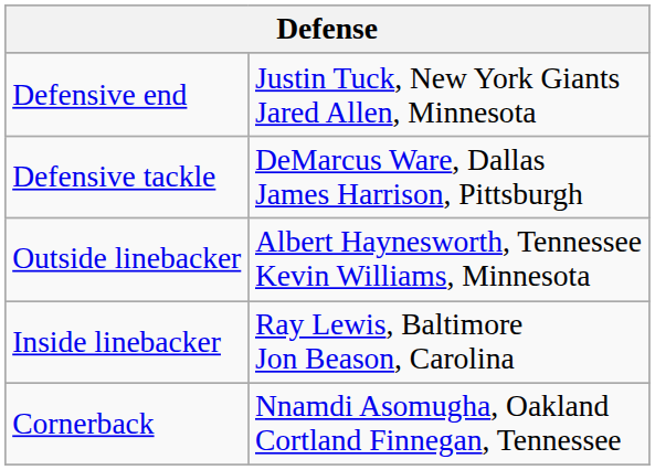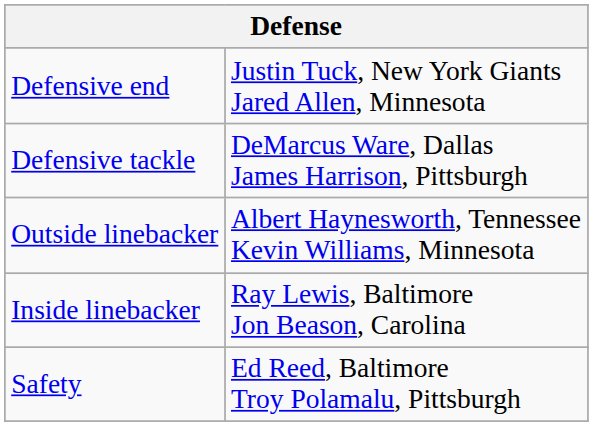 <table class="wikitable">
 <tr>
 <th colspan="2">Defense</th>
 </tr>
 <tr>
 <td><a href='#'>Defensive end</a></td>
 <td><a href='#'>Justin Tuck</a>, New York Giants<br><a href='#'>Jared Allen</a>, Minnesota</td>
 </tr>
 <tr>
 <td><a href='#'>Defensive tackle</a></td>
 <td><a href='#'>DeMarcus Ware</a>, Dallas<br><a href='#'>James Harrison</a>, Pittsburgh</td>
 </tr>
 <tr>
 <td><a href='#'>Outside linebacker</a></td>
 <td><a href='#'>Albert Haynesworth</a>, Tennessee<br><a href='#'>Kevin Williams</a>, Minnesota</td>
 </tr>
 <tr>
 <td><a href='#'>Inside linebacker</a></td>
 <td><a href='#'>Ray Lewis</a>, Baltimore<br><a href='#'>Jon Beason</a>, Carolina</td>
 </tr>
 <tr>
-<td><a href='#'>Cornerback</a></td>
-<td><a href='#'>Nnamdi Asomugha</a>, Oakland<br><a href='#'>Cortland Finnegan</a>, Tennessee</td>
+<td><a href='#'>Safety</a></td>
+<td><a href='#'>Ed Reed</a>, Baltimore<br><a href='#'>Troy Polamalu</a>, Pittsburgh</td>
 </tr>
 </table>
